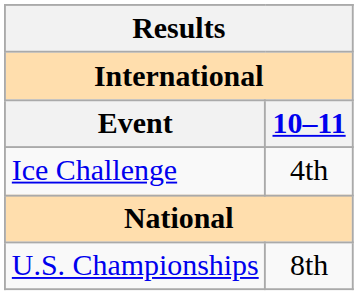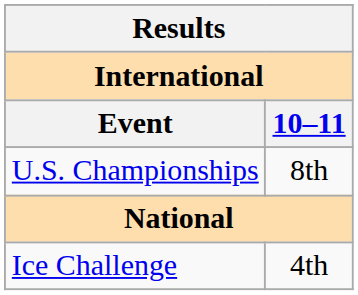 <table class="wikitable" style="text-align:center">
 <tr>
 <th colspan=2 align=center><strong>Results</strong></th>
 </tr>
 <tr>
 <th style="background-color: #ffdead; " colspan=2 align=center><strong>International</strong></th>
 </tr>
 <tr>
 <th>Event</th>
 <th><a href='#'>10–11</a></th>
 </tr>
 <tr>
-<td align=left><a href='#'>Ice Challenge</a></td>
-<td>4th</td>
+<td align=left><a href='#'>U.S. Championships</a></td>
+<td>8th</td>
 </tr>
 <tr>
 <th style="background-color: #ffdead; " colspan=2 align=center><strong>National</strong></th>
 </tr>
 <tr>
-<td align=left><a href='#'>U.S. Championships</a></td>
-<td>8th</td>
+<td align=left><a href='#'>Ice Challenge</a></td>
+<td>4th</td>
 </tr>
 </table>
